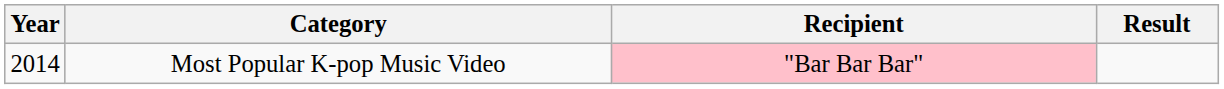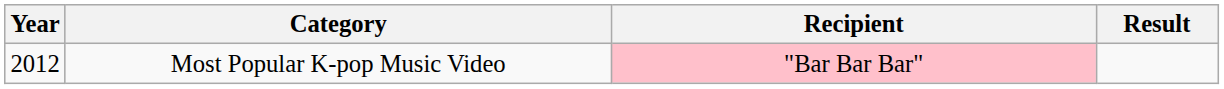 <table class="wikitable" style="text-align:center">
 <tr>
 <th width="5%">Year</th>
 <th width="45%">Category</th>
 <th width="40%">Recipient</th>
 <th width="10%">Result</th>
 </tr>
 <tr>
-<td>2014</td>
+<td>2012</td>
 <td>Most Popular K-pop Music Video</td>
 <td style="background: pink;">"Bar Bar Bar"</td>
 <td></td>
 </tr>
 </table>
